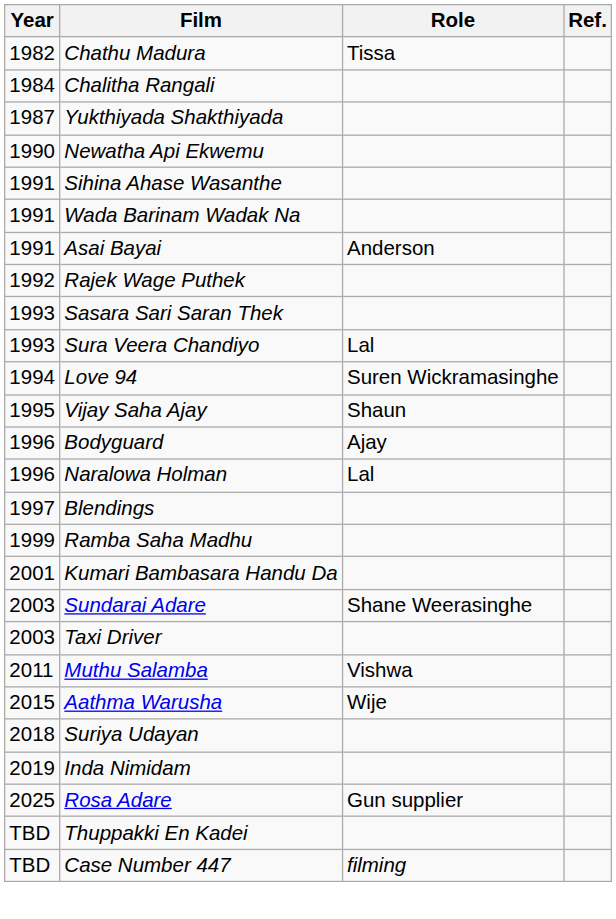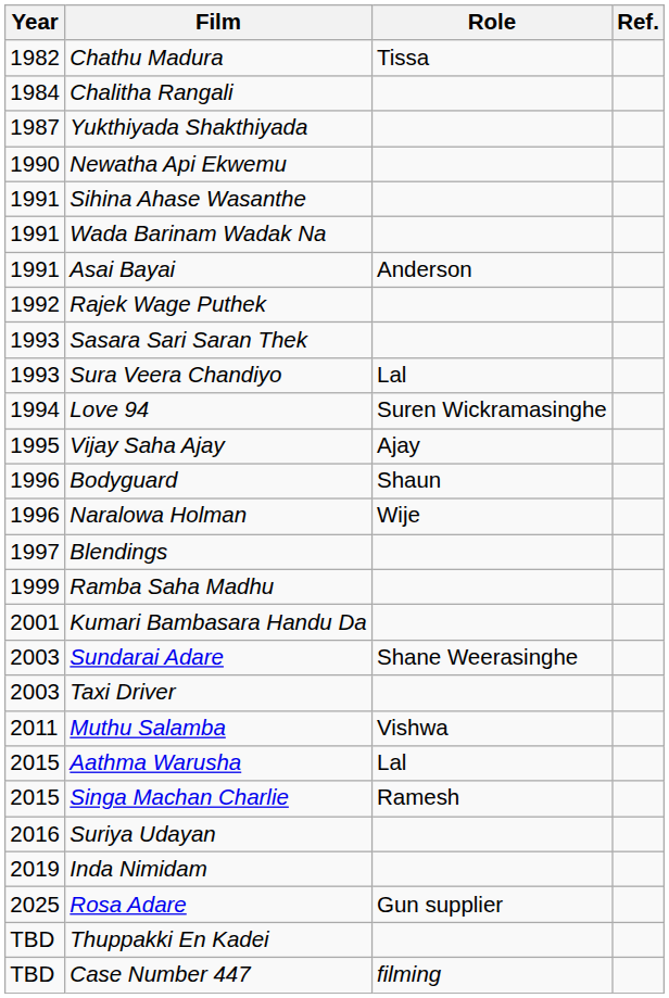 <table class="wikitable">
 <tr>
 <th>Year</th>
 <th>Film</th>
 <th>Role</th>
 <th>Ref.</th>
 </tr>
 <tr>
 <td>1982</td>
 <td><em>Chathu Madura</em></td>
 <td>Tissa</td>
 <td></td>
 </tr>
 <tr>
 <td>1984</td>
 <td><em>Chalitha Rangali</em></td>
 <td></td>
 <td></td>
 </tr>
 <tr>
 <td>1987</td>
 <td><em>Yukthiyada Shakthiyada</em></td>
 <td></td>
 <td></td>
 </tr>
 <tr>
 <td>1990</td>
 <td><em>Newatha Api Ekwemu</em></td>
 <td></td>
 <td></td>
 </tr>
 <tr>
 <td>1991</td>
 <td><em>Sihina Ahase Wasanthe</em></td>
 <td></td>
 <td></td>
 </tr>
 <tr>
 <td>1991</td>
 <td><em>Wada Barinam Wadak Na</em></td>
 <td></td>
 <td></td>
 </tr>
 <tr>
 <td>1991</td>
 <td><em>Asai Bayai</em></td>
 <td>Anderson</td>
 <td></td>
 </tr>
 <tr>
 <td>1992</td>
 <td><em>Rajek Wage Puthek</em></td>
 <td></td>
 <td></td>
 </tr>
 <tr>
 <td>1993</td>
 <td><em>Sasara Sari Saran Thek</em></td>
 <td></td>
 <td></td>
 </tr>
 <tr>
 <td>1993</td>
 <td><em>Sura Veera Chandiyo</em></td>
 <td>Lal</td>
 <td></td>
 </tr>
 <tr>
 <td>1994</td>
 <td><em>Love 94</em></td>
 <td>Suren Wickramasinghe</td>
 <td></td>
 </tr>
 <tr>
 <td>1995</td>
 <td><em>Vijay Saha Ajay</em></td>
+<td>Ajay</td>
+<td></td>
+</tr>
+<tr>
+<td>1996</td>
+<td><em>Bodyguard</em></td>
 <td>Shaun</td>
 <td></td>
 </tr>
 <tr>
 <td>1996</td>
-<td><em>Bodyguard</em></td>
-<td>Ajay</td>
-<td></td>
-</tr>
-<tr>
-<td>1996</td>
 <td><em>Naralowa Holman</em></td>
-<td>Lal</td>
+<td>Wije</td>
 <td></td>
 </tr>
 <tr>
 <td>1997</td>
 <td><em>Blendings</em></td>
 <td></td>
 <td></td>
 </tr>
 <tr>
 <td>1999</td>
 <td><em>Ramba Saha Madhu</em></td>
 <td></td>
 <td></td>
 </tr>
 <tr>
 <td>2001</td>
 <td><em>Kumari Bambasara Handu Da</em></td>
 <td></td>
 <td></td>
 </tr>
 <tr>
 <td>2003</td>
 <td><em><a href='#'>Sundarai Adare</a></em></td>
 <td>Shane Weerasinghe</td>
 <td></td>
 </tr>
 <tr>
 <td>2003</td>
 <td><em>Taxi Driver</em></td>
 <td></td>
 <td></td>
 </tr>
 <tr>
 <td>2011</td>
 <td><em><a href='#'>Muthu Salamba</a></em></td>
 <td>Vishwa</td>
 <td></td>
 </tr>
 <tr>
 <td>2015</td>
 <td><em><a href='#'>Aathma Warusha</a></em></td>
-<td>Wije</td>
+<td>Lal</td>
 <td></td>
 </tr>
 <tr>
-<td>2018</td>
+<td>2015</td>
+<td><em><a href='#'>Singa Machan Charlie</a></em></td>
+<td>Ramesh</td>
+<td></td>
+</tr>
+<tr>
+<td>2016</td>
 <td><em>Suriya Udayan</em></td>
 <td></td>
 <td></td>
 </tr>
 <tr>
 <td>2019</td>
 <td><em>Inda Nimidam</em></td>
 <td></td>
 <td></td>
 </tr>
 <tr>
 <td>2025</td>
 <td><em><a href='#'>Rosa Adare</a></em></td>
 <td>Gun supplier</td>
 <td></td>
 </tr>
 <tr>
 <td>TBD</td>
 <td><em>Thuppakki En Kadei</em></td>
 <td></td>
 <td></td>
 </tr>
 <tr>
 <td>TBD</td>
 <td><em>Case Number 447</em></td>
 <td><em>filming</em></td>
 <td></td>
 </tr>
 </table>
